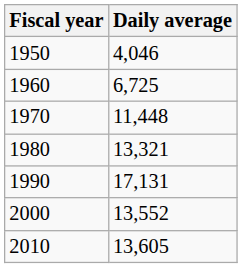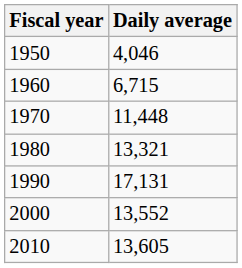 <table class="wikitable">
 <tr>
 <th>Fiscal year</th>
 <th>Daily average</th>
 </tr>
 <tr>
 <td>1950</td>
 <td>4,046</td>
 </tr>
 <tr>
 <td>1960</td>
-<td>6,725</td>
+<td>6,715</td>
 </tr>
 <tr>
 <td>1970</td>
 <td>11,448</td>
 </tr>
 <tr>
 <td>1980</td>
 <td>13,321</td>
 </tr>
 <tr>
 <td>1990</td>
 <td>17,131</td>
 </tr>
 <tr>
 <td>2000</td>
 <td>13,552</td>
 </tr>
 <tr>
 <td>2010</td>
 <td>13,605</td>
 </tr>
 </table>
